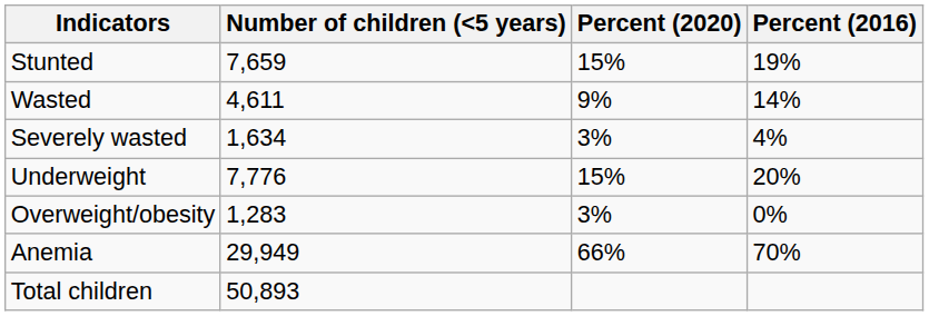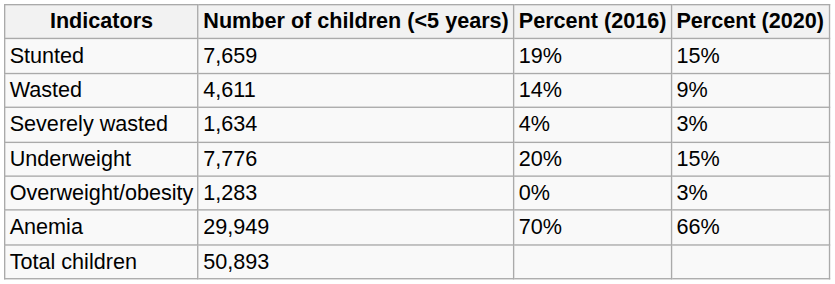 <table class = "wikitable sortable">
 <tr>
 <th>Indicators</th>
 <th>Number of children (<5 years)</th>
+<th>Percent (2016)</th>
 <th>Percent (2020)</th>
-<th>Percent (2016)</th>
 </tr>
 <tr>
 <td>Stunted</td>
 <td>7,659</td>
+<td>19%</td>
 <td>15%</td>
-<td>19%</td>
 </tr>
 <tr>
 <td>Wasted</td>
 <td>4,611</td>
+<td>14%</td>
 <td>9%</td>
-<td>14%</td>
 </tr>
 <tr>
 <td>Severely wasted</td>
 <td>1,634</td>
+<td>4%</td>
 <td>3%</td>
-<td>4%</td>
 </tr>
 <tr>
 <td>Underweight</td>
 <td>7,776</td>
+<td>20%</td>
 <td>15%</td>
-<td>20%</td>
 </tr>
 <tr>
 <td>Overweight/obesity</td>
 <td>1,283</td>
+<td>0%</td>
 <td>3%</td>
-<td>0%</td>
 </tr>
 <tr>
 <td>Anemia</td>
 <td>29,949</td>
+<td>70%</td>
 <td>66%</td>
-<td>70%</td>
 </tr>
 <tr>
 <td>Total children</td>
 <td>50,893</td>
 <td></td>
 <td></td>
 </tr>
 </table>
